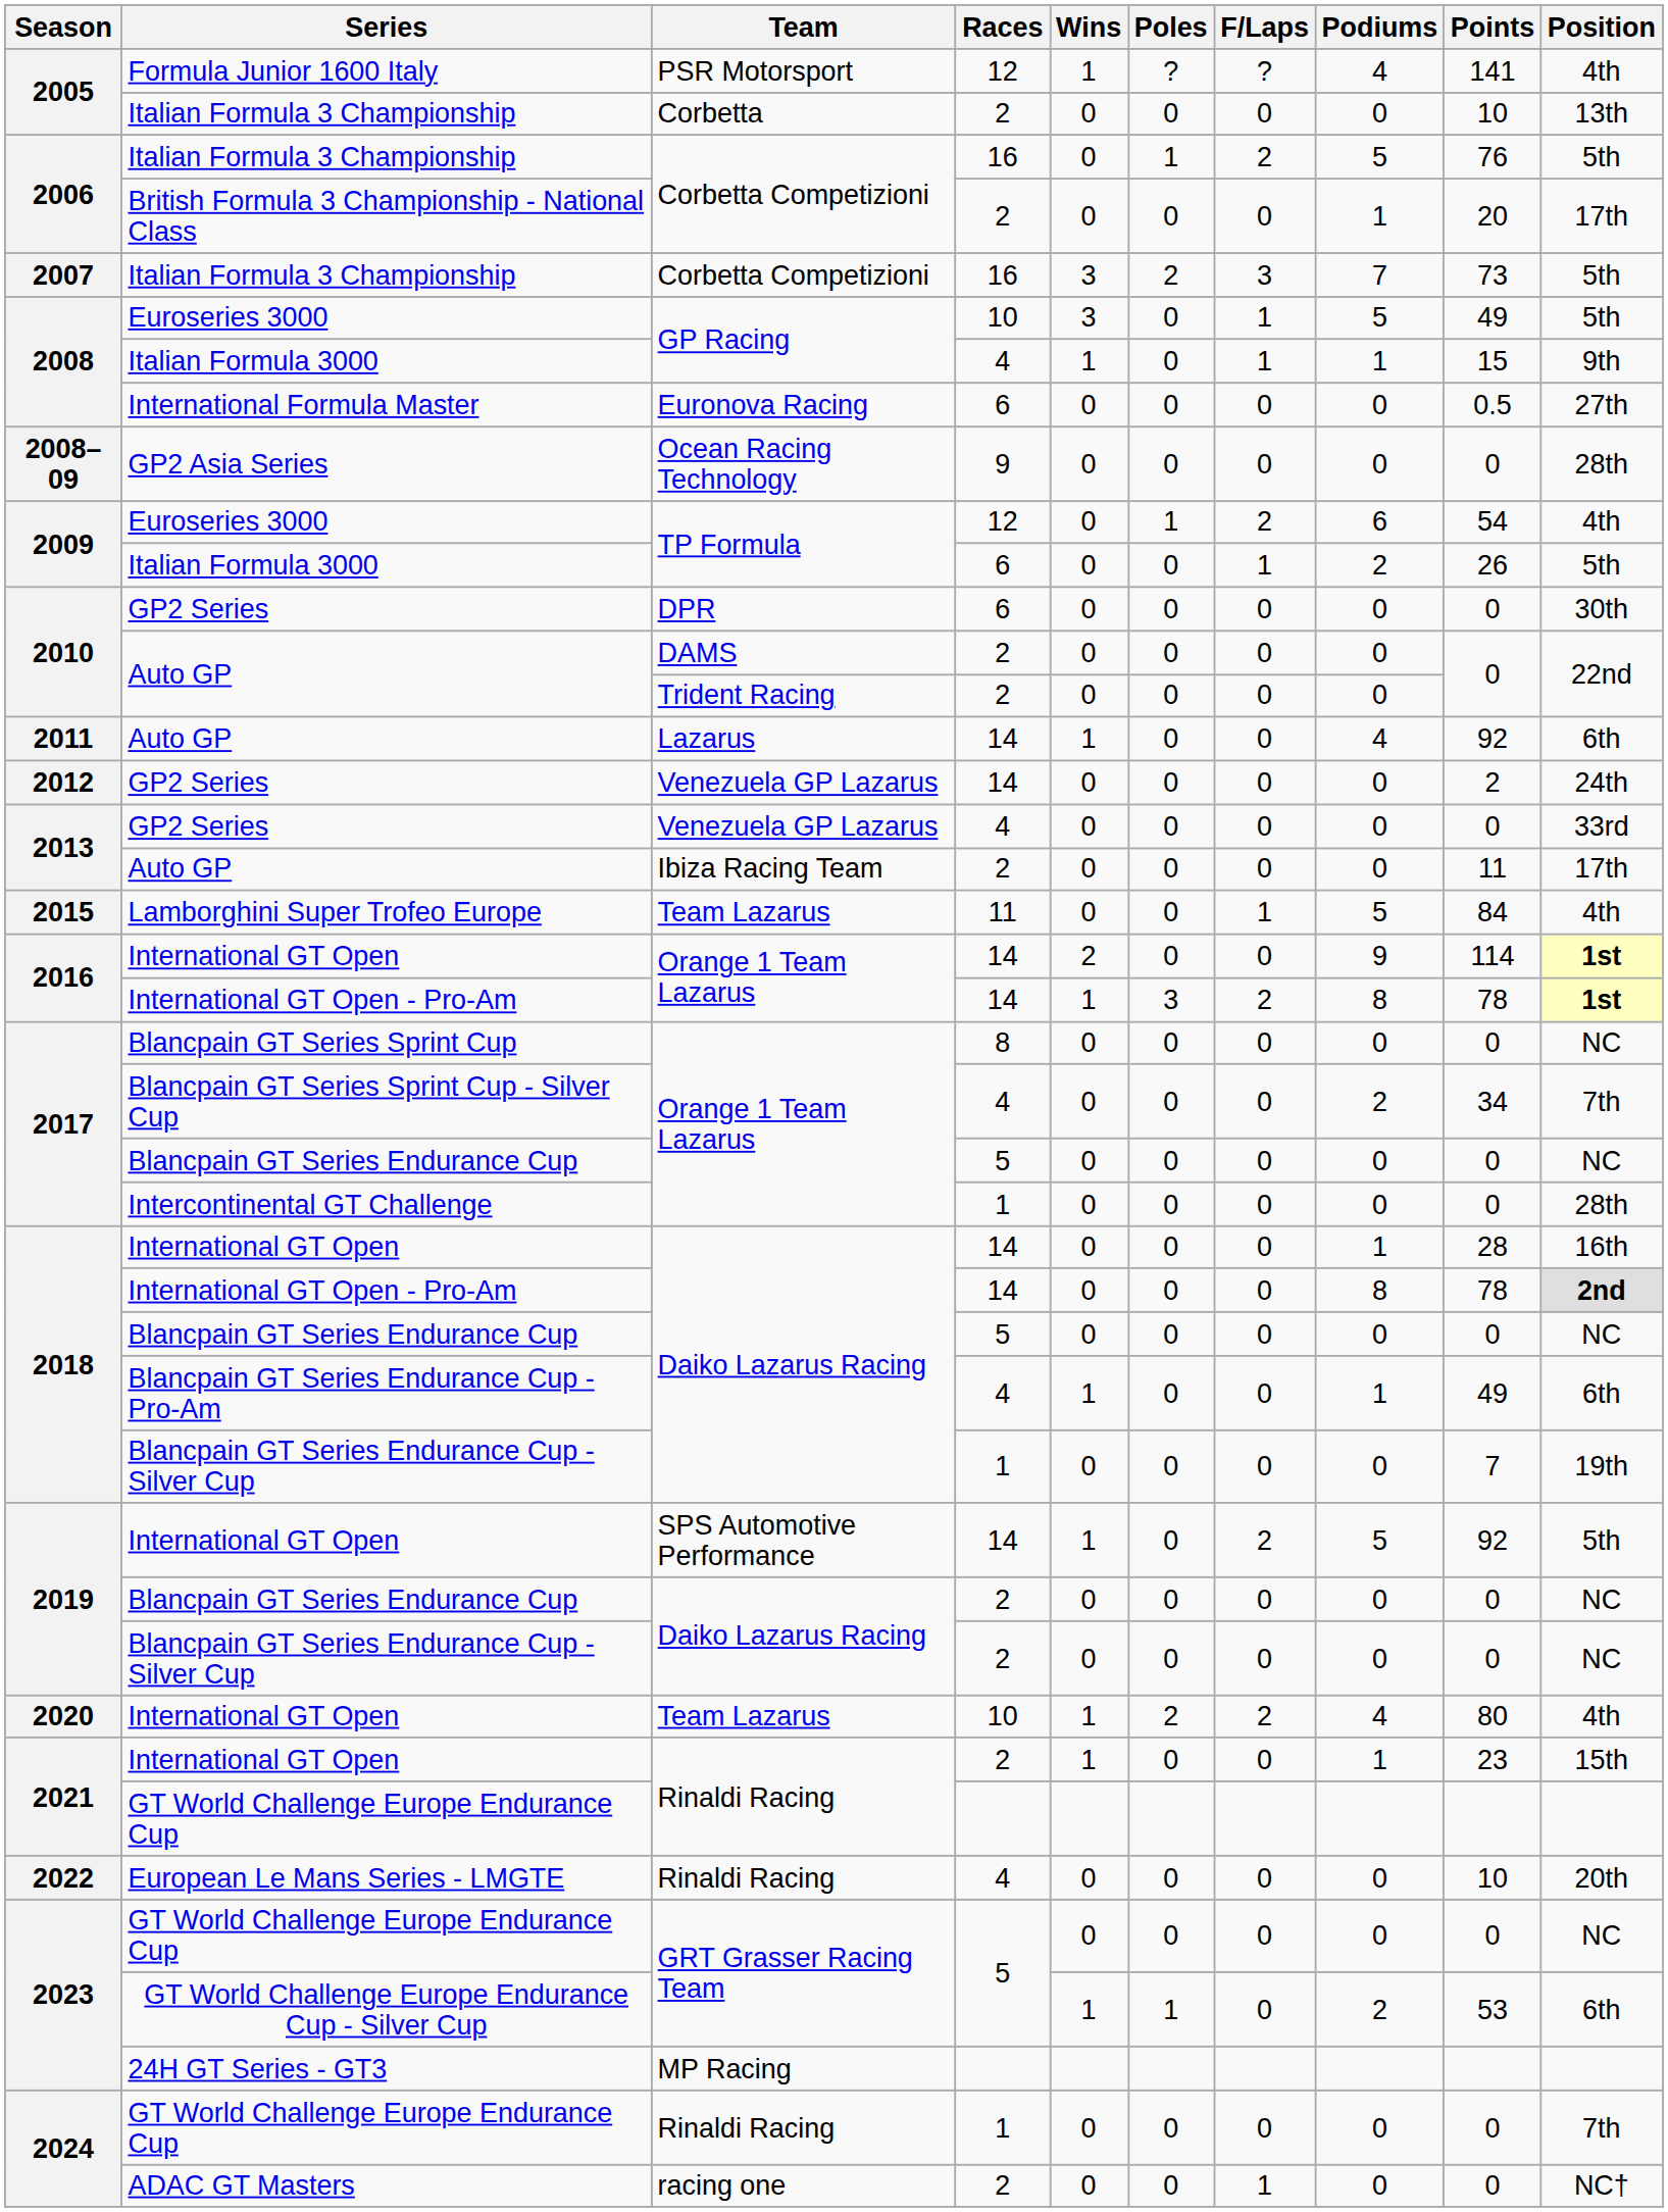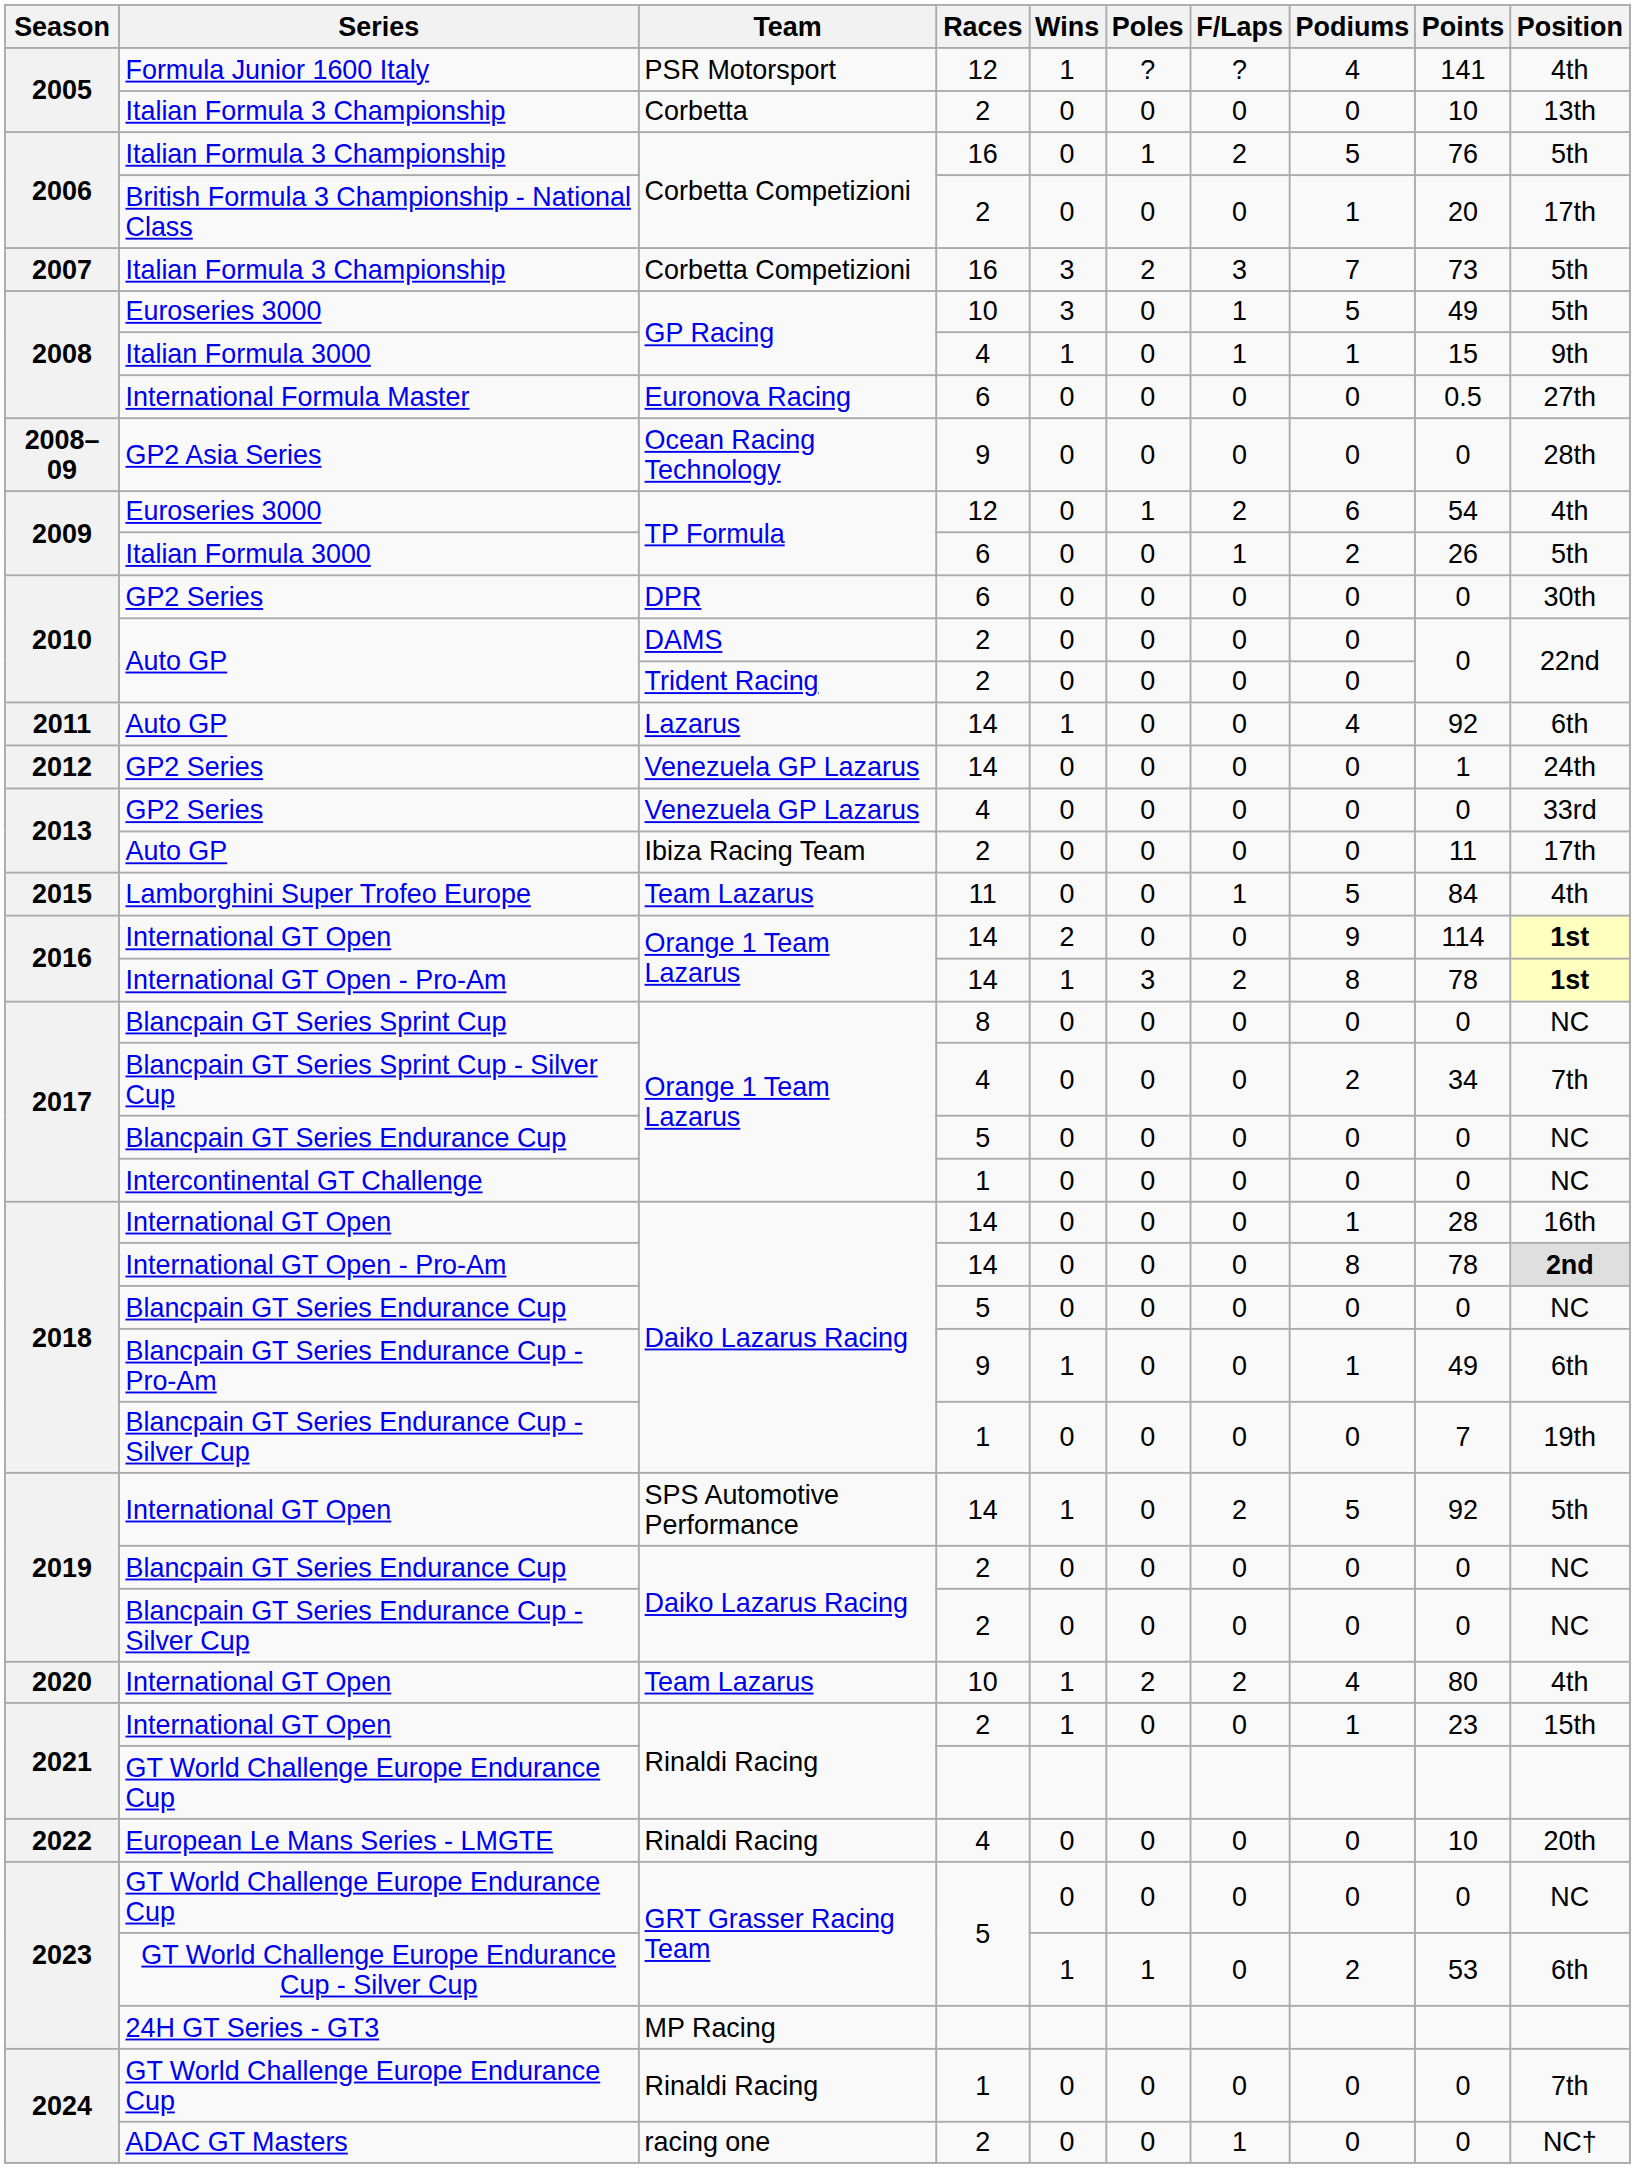 <table class="wikitable" style="font-size: 90%; text-align:center">
 <tr>
 <th>Season</th>
 <th>Series</th>
 <th>Team</th>
 <th>Races</th>
 <th>Wins</th>
 <th>Poles</th>
 <th>F/Laps</th>
 <th>Podiums</th>
 <th>Points</th>
 <th>Position</th>
 </tr>
 <tr>
 <th rowspan=2>2005</th>
 <td align=left><a href='#'>Formula Junior 1600 Italy</a></td>
 <td align=left>PSR Motorsport</td>
 <td>12</td>
 <td>1</td>
 <td>?</td>
 <td>?</td>
 <td>4</td>
 <td>141</td>
 <td>4th</td>
 </tr>
 <tr>
 <td align=left><a href='#'>Italian Formula 3 Championship</a></td>
 <td align=left>Corbetta</td>
 <td>2</td>
 <td>0</td>
 <td>0</td>
 <td>0</td>
 <td>0</td>
 <td>10</td>
 <td>13th</td>
 </tr>
 <tr>
 <th rowspan=2>2006</th>
 <td align=left><a href='#'>Italian Formula 3 Championship</a></td>
 <td align=left rowspan=2>Corbetta Competizioni</td>
 <td>16</td>
 <td>0</td>
 <td>1</td>
 <td>2</td>
 <td>5</td>
 <td>76</td>
 <td>5th</td>
 </tr>
 <tr>
 <td align=left><a href='#'>British Formula 3 Championship - National Class</a></td>
 <td>2</td>
 <td>0</td>
 <td>0</td>
 <td>0</td>
 <td>1</td>
 <td>20</td>
 <td>17th</td>
 </tr>
 <tr>
 <th>2007</th>
 <td align=left><a href='#'>Italian Formula 3 Championship</a></td>
 <td align=left>Corbetta Competizioni</td>
 <td>16</td>
 <td>3</td>
 <td>2</td>
 <td>3</td>
 <td>7</td>
 <td>73</td>
 <td>5th</td>
 </tr>
 <tr>
 <th rowspan=3>2008</th>
 <td align=left><a href='#'>Euroseries 3000</a></td>
 <td align=left rowspan=2><a href='#'>GP Racing</a></td>
 <td>10</td>
 <td>3</td>
 <td>0</td>
 <td>1</td>
 <td>5</td>
 <td>49</td>
 <td>5th</td>
 </tr>
 <tr>
 <td align=left><a href='#'>Italian Formula 3000</a></td>
 <td>4</td>
 <td>1</td>
 <td>0</td>
 <td>1</td>
 <td>1</td>
 <td>15</td>
 <td>9th</td>
 </tr>
 <tr>
 <td align=left><a href='#'>International Formula Master</a></td>
 <td align=left><a href='#'>Euronova Racing</a></td>
 <td>6</td>
 <td>0</td>
 <td>0</td>
 <td>0</td>
 <td>0</td>
 <td>0.5</td>
 <td>27th</td>
 </tr>
 <tr>
 <th>2008–09</th>
 <td align=left><a href='#'>GP2 Asia Series</a></td>
 <td align=left><a href='#'>Ocean Racing Technology</a></td>
 <td>9</td>
 <td>0</td>
 <td>0</td>
 <td>0</td>
 <td>0</td>
 <td>0</td>
 <td>28th</td>
 </tr>
 <tr>
 <th rowspan=2>2009</th>
 <td align=left><a href='#'>Euroseries 3000</a></td>
 <td align=left rowspan=2><a href='#'>TP Formula</a></td>
 <td>12</td>
 <td>0</td>
 <td>1</td>
 <td>2</td>
 <td>6</td>
 <td>54</td>
 <td>4th</td>
 </tr>
 <tr>
 <td align=left><a href='#'>Italian Formula 3000</a></td>
 <td>6</td>
 <td>0</td>
 <td>0</td>
 <td>1</td>
 <td>2</td>
 <td>26</td>
 <td>5th</td>
 </tr>
 <tr>
 <th rowspan=3>2010</th>
 <td align=left><a href='#'>GP2 Series</a></td>
 <td align=left><a href='#'>DPR</a></td>
 <td>6</td>
 <td>0</td>
 <td>0</td>
 <td>0</td>
 <td>0</td>
 <td>0</td>
 <td>30th</td>
 </tr>
 <tr>
 <td align=left rowspan=2><a href='#'>Auto GP</a></td>
 <td align=left><a href='#'>DAMS</a></td>
 <td>2</td>
 <td>0</td>
 <td>0</td>
 <td>0</td>
 <td>0</td>
 <td rowspan=2>0</td>
 <td rowspan=2>22nd</td>
 </tr>
 <tr>
 <td align=left><a href='#'>Trident Racing</a></td>
 <td>2</td>
 <td>0</td>
 <td>0</td>
 <td>0</td>
 <td>0</td>
 </tr>
 <tr>
 <th>2011</th>
 <td align=left><a href='#'>Auto GP</a></td>
 <td align=left><a href='#'>Lazarus</a></td>
 <td>14</td>
 <td>1</td>
 <td>0</td>
 <td>0</td>
 <td>4</td>
 <td>92</td>
 <td>6th</td>
 </tr>
 <tr>
 <th>2012</th>
 <td align=left><a href='#'>GP2 Series</a></td>
 <td align=left><a href='#'>Venezuela GP Lazarus</a></td>
 <td>14</td>
 <td>0</td>
 <td>0</td>
 <td>0</td>
 <td>0</td>
-<td>2</td>
+<td>1</td>
 <td>24th</td>
 </tr>
 <tr>
 <th rowspan=2>2013</th>
 <td align=left><a href='#'>GP2 Series</a></td>
 <td align=left><a href='#'>Venezuela GP Lazarus</a></td>
 <td>4</td>
 <td>0</td>
 <td>0</td>
 <td>0</td>
 <td>0</td>
 <td>0</td>
 <td>33rd</td>
 </tr>
 <tr>
 <td align=left><a href='#'>Auto GP</a></td>
 <td align=left>Ibiza Racing Team</td>
 <td>2</td>
 <td>0</td>
 <td>0</td>
 <td>0</td>
 <td>0</td>
 <td>11</td>
 <td>17th</td>
 </tr>
 <tr>
 <th>2015</th>
 <td align=left><a href='#'>Lamborghini Super Trofeo Europe</a></td>
 <td align=left><a href='#'>Team Lazarus</a></td>
 <td>11</td>
 <td>0</td>
 <td>0</td>
 <td>1</td>
 <td>5</td>
 <td>84</td>
 <td>4th</td>
 </tr>
 <tr>
 <th rowspan=2>2016</th>
 <td align=left><a href='#'>International GT Open</a></td>
 <td align=left rowspan=2><a href='#'>Orange 1 Team Lazarus</a></td>
 <td>14</td>
 <td>2</td>
 <td>0</td>
 <td>0</td>
 <td>9</td>
 <td>114</td>
 <td style="background:#FFFFBF;"><strong>1st</strong></td>
 </tr>
 <tr>
 <td align=left><a href='#'>International GT Open - Pro-Am</a></td>
 <td>14</td>
 <td>1</td>
 <td>3</td>
 <td>2</td>
 <td>8</td>
 <td>78</td>
 <td style="background:#FFFFBF;"><strong>1st</strong></td>
 </tr>
 <tr>
 <th rowspan=4>2017</th>
 <td align=left><a href='#'>Blancpain GT Series Sprint Cup</a></td>
 <td rowspan="4" align="left"><a href='#'>Orange 1 Team Lazarus</a></td>
 <td>8</td>
 <td>0</td>
 <td>0</td>
 <td>0</td>
 <td>0</td>
 <td>0</td>
 <td>NC</td>
 </tr>
 <tr>
 <td align=left><a href='#'>Blancpain GT Series Sprint Cup - Silver Cup</a></td>
 <td>4</td>
 <td>0</td>
 <td>0</td>
 <td>0</td>
 <td>2</td>
 <td>34</td>
 <td>7th</td>
 </tr>
 <tr>
 <td align=left><a href='#'>Blancpain GT Series Endurance Cup</a></td>
 <td>5</td>
 <td>0</td>
 <td>0</td>
 <td>0</td>
 <td>0</td>
 <td>0</td>
 <td>NC</td>
 </tr>
 <tr>
 <td align=left><a href='#'>Intercontinental GT Challenge</a></td>
 <td>1</td>
 <td>0</td>
 <td>0</td>
 <td>0</td>
 <td>0</td>
 <td>0</td>
-<td>28th</td>
+<td>NC</td>
 </tr>
 <tr>
 <th rowspan=5>2018</th>
 <td align=left><a href='#'>International GT Open</a></td>
 <td align=left rowspan=5><a href='#'>Daiko Lazarus Racing</a></td>
 <td>14</td>
 <td>0</td>
 <td>0</td>
 <td>0</td>
 <td>1</td>
 <td>28</td>
 <td>16th</td>
 </tr>
 <tr>
 <td align=left><a href='#'>International GT Open - Pro-Am</a></td>
 <td>14</td>
 <td>0</td>
 <td>0</td>
 <td>0</td>
 <td>8</td>
 <td>78</td>
 <td style="background:#DFDFDF;"><strong>2nd</strong></td>
 </tr>
 <tr>
 <td align=left><a href='#'>Blancpain GT Series Endurance Cup</a></td>
 <td>5</td>
 <td>0</td>
 <td>0</td>
 <td>0</td>
 <td>0</td>
 <td>0</td>
 <td>NC</td>
 </tr>
 <tr>
 <td align=left><a href='#'>Blancpain GT Series Endurance Cup - Pro-Am</a></td>
-<td>4</td>
+<td>9</td>
 <td>1</td>
 <td>0</td>
 <td>0</td>
 <td>1</td>
 <td>49</td>
 <td>6th</td>
 </tr>
 <tr>
 <td align=left><a href='#'>Blancpain GT Series Endurance Cup - Silver Cup</a></td>
 <td>1</td>
 <td>0</td>
 <td>0</td>
 <td>0</td>
 <td>0</td>
 <td>7</td>
 <td>19th</td>
 </tr>
 <tr>
 <th rowspan=3>2019</th>
 <td align=left><a href='#'>International GT Open</a></td>
 <td align=left>SPS Automotive Performance</td>
 <td>14</td>
 <td>1</td>
 <td>0</td>
 <td>2</td>
 <td>5</td>
 <td>92</td>
 <td>5th</td>
 </tr>
 <tr>
 <td align=left><a href='#'>Blancpain GT Series Endurance Cup</a></td>
 <td align=left rowspan=2><a href='#'>Daiko Lazarus Racing</a></td>
 <td>2</td>
 <td>0</td>
 <td>0</td>
 <td>0</td>
 <td>0</td>
 <td>0</td>
 <td>NC</td>
 </tr>
 <tr>
 <td align=left><a href='#'>Blancpain GT Series Endurance Cup - Silver Cup</a></td>
 <td>2</td>
 <td>0</td>
 <td>0</td>
 <td>0</td>
 <td>0</td>
 <td>0</td>
 <td>NC</td>
 </tr>
 <tr>
 <th>2020</th>
 <td align=left><a href='#'>International GT Open</a></td>
 <td align=left><a href='#'>Team Lazarus</a></td>
 <td>10</td>
 <td>1</td>
 <td>2</td>
 <td>2</td>
 <td>4</td>
 <td>80</td>
 <td>4th</td>
 </tr>
 <tr>
 <th rowspan="2">2021</th>
 <td align=left><a href='#'>International GT Open</a></td>
 <td rowspan="2" align="left">Rinaldi Racing</td>
 <td>2</td>
 <td>1</td>
 <td>0</td>
 <td>0</td>
 <td>1</td>
 <td>23</td>
 <td>15th</td>
 </tr>
 <tr>
 <td align=left><a href='#'>GT World Challenge Europe Endurance Cup</a></td>
 <td></td>
 <td></td>
 <td></td>
 <td></td>
 <td></td>
 <td></td>
 <td></td>
 </tr>
 <tr>
 <th>2022</th>
 <td align=left><a href='#'>European Le Mans Series - LMGTE</a></td>
 <td align=left>Rinaldi Racing</td>
 <td>4</td>
 <td>0</td>
 <td>0</td>
 <td>0</td>
 <td>0</td>
 <td>10</td>
 <td>20th</td>
 </tr>
 <tr>
 <th rowspan="3">2023</th>
 <td align=left><a href='#'>GT World Challenge Europe Endurance Cup</a></td>
 <td rowspan="2" align="left"><a href='#'>GRT Grasser Racing Team</a></td>
 <td rowspan="2">5</td>
 <td>0</td>
 <td>0</td>
 <td>0</td>
 <td>0</td>
 <td>0</td>
 <td>NC</td>
 </tr>
 <tr>
 <td><a href='#'>GT World Challenge Europe Endurance Cup - Silver Cup</a></td>
 <td>1</td>
 <td>1</td>
 <td>0</td>
 <td>2</td>
 <td>53</td>
 <td>6th</td>
 </tr>
 <tr>
 <td align=left><a href='#'>24H GT Series - GT3</a></td>
 <td align=left>MP Racing</td>
 <td></td>
 <td></td>
 <td></td>
 <td></td>
 <td></td>
 <td></td>
 <td></td>
 </tr>
 <tr>
 <th rowspan="2">2024</th>
 <td align=left><a href='#'>GT World Challenge Europe Endurance Cup</a></td>
 <td align=left>Rinaldi Racing</td>
 <td>1</td>
 <td>0</td>
 <td>0</td>
 <td>0</td>
 <td>0</td>
 <td>0</td>
 <td>7th</td>
 </tr>
 <tr>
 <td align=left><a href='#'>ADAC GT Masters</a></td>
 <td align=left>racing one</td>
 <td>2</td>
 <td>0</td>
 <td>0</td>
 <td>1</td>
 <td>0</td>
 <td>0</td>
 <td>NC†</td>
 </tr>
 </table>
